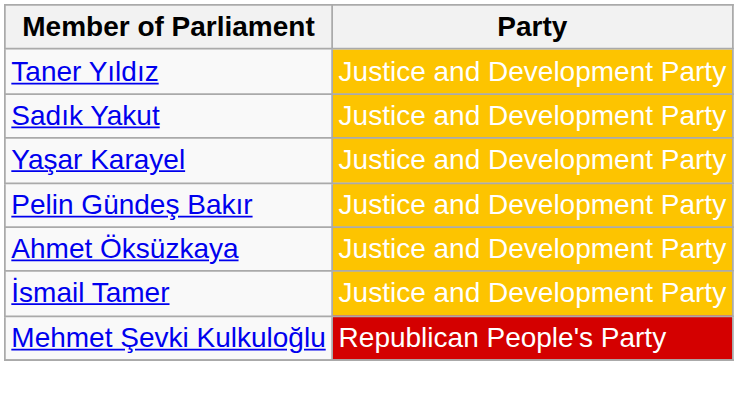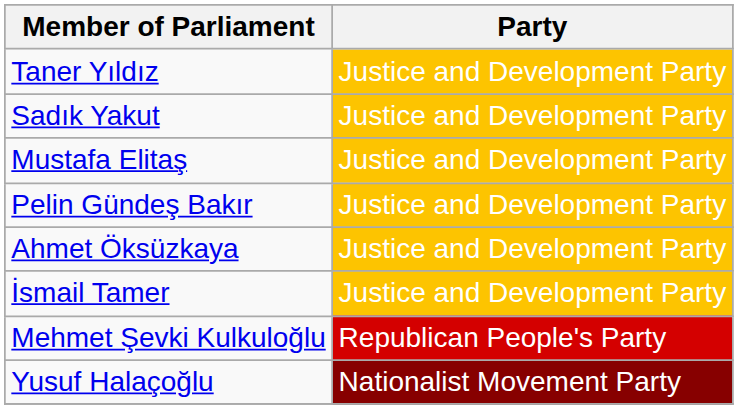 <table class="wikitable">
 <tr>
 <th>Member of Parliament</th>
 <th>Party</th>
 </tr>
 <tr>
 <td><a href='#'>Taner Yıldız</a></td>
 <td style="background:#FDC400; color:white">Justice and Development Party</td>
 </tr>
 <tr>
 <td><a href='#'>Sadık Yakut</a></td>
 <td style="background:#FDC400; color:white">Justice and Development Party</td>
 </tr>
 <tr>
-<td><a href='#'>Yaşar Karayel</a></td>
+<td><a href='#'>Mustafa Elitaş</a></td>
 <td style="background:#FDC400; color:white">Justice and Development Party</td>
 </tr>
 <tr>
 <td><a href='#'>Pelin Gündeş Bakır</a></td>
 <td style="background:#FDC400; color:white">Justice and Development Party</td>
 </tr>
 <tr>
 <td><a href='#'>Ahmet Öksüzkaya</a></td>
 <td style="background:#FDC400; color:white">Justice and Development Party</td>
 </tr>
 <tr>
 <td><a href='#'>İsmail Tamer</a></td>
 <td style="background:#FDC400; color:white">Justice and Development Party</td>
 </tr>
 <tr>
 <td><a href='#'>Mehmet Şevki Kulkuloğlu</a></td>
 <td style="background:#D40000; color:white">Republican People's Party</td>
 </tr>
 <tr>
+<td><a href='#'>Yusuf Halaçoğlu</a></td>
+<td style="background:#870000; color:white">Nationalist Movement Party</td>
+</tr>
+<tr>
 </tr>
 </table>
